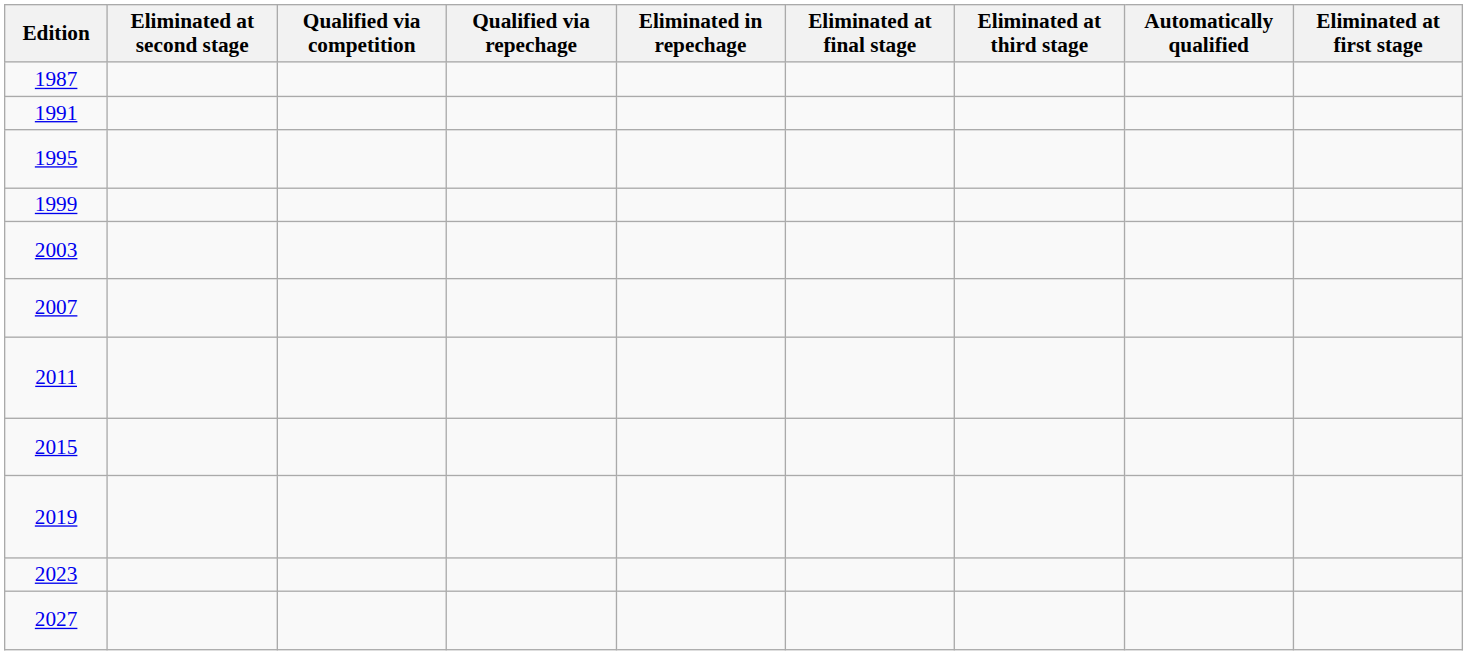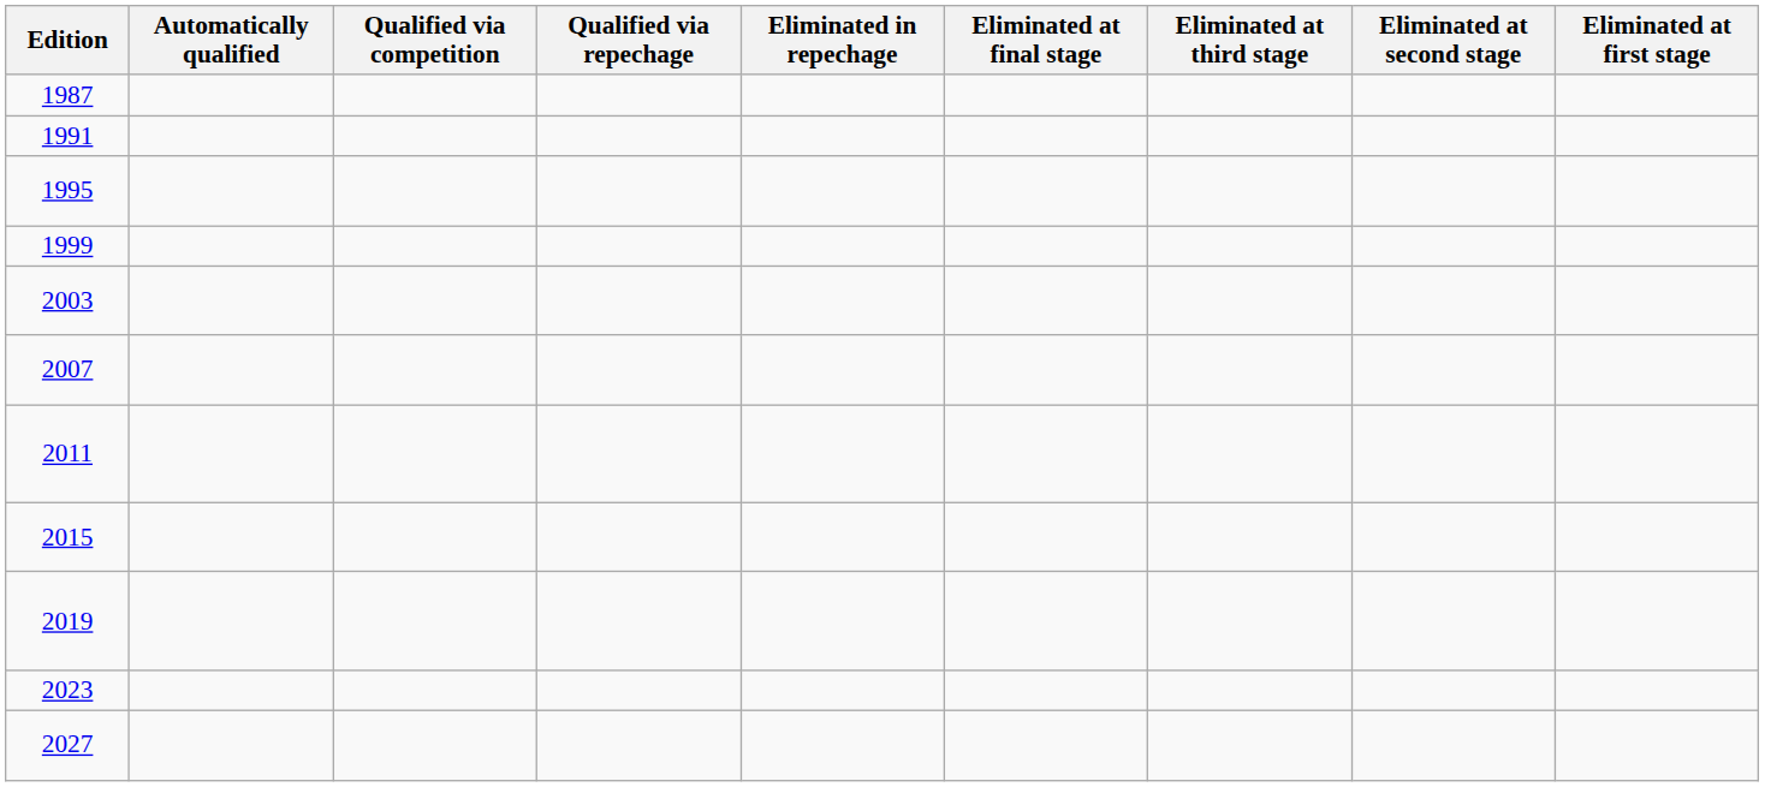 <table class="wikitable sortable">
 <tr>
 <th width="70px">Edition</th>
-<th width="120px">Eliminated at second stage</th>
+<th width="120px">Automatically qualified</th>
 <th width="120px">Qualified via competition</th>
 <th width="120px">Qualified via repechage</th>
 <th width="120px">Eliminated in repechage</th>
 <th width="120px">Eliminated at final stage</th>
 <th width="120px">Eliminated at third stage</th>
-<th width="120px">Automatically qualified</th>
+<th width="120px">Eliminated at second stage</th>
 <th width="120px">Eliminated at first stage</th>
 </tr>
 <tr>
 <td align="center"><a href='#'>1987</a></td>
 <td></td>
 <td></td>
 <td></td>
 <td></td>
 <td></td>
 <td></td>
 <td></td>
 <td></td>
 </tr>
 <tr>
 <td align="center"><a href='#'>1991</a></td>
 <td></td>
 <td></td>
 <td></td>
 <td></td>
 <td></td>
 <td></td>
 <td></td>
 <td></td>
 </tr>
 <tr>
 <td align="center"><a href='#'>1995</a></td>
 <td></td>
 <td></td>
 <td></td>
 <td></td>
 <td><br><br></td>
 <td></td>
 <td></td>
 <td></td>
 </tr>
 <tr>
 <td align="center"><a href='#'>1999</a></td>
 <td></td>
 <td></td>
 <td></td>
 <td></td>
 <td><br></td>
 <td></td>
 <td></td>
 <td></td>
 </tr>
 <tr>
 <td align="center"><a href='#'>2003</a></td>
-<td><br></td>
 <td></td>
 <td></td>
 <td></td>
 <td></td>
 <td></td>
 <td></td>
+<td><br></td>
 <td><br><br></td>
 </tr>
 <tr>
 <td align="center"><a href='#'>2007</a></td>
-<td><br></td>
 <td></td>
 <td></td>
 <td></td>
 <td></td>
 <td></td>
 <td></td>
+<td><br></td>
 <td><br><br></td>
 </tr>
 <tr>
 <td align="center"><a href='#'>2011</a></td>
 <td></td>
 <td></td>
 <td></td>
 <td></td>
 <td><br></td>
 <td></td>
 <td></td>
 <td><br><br><br></td>
 </tr>
 <tr>
 <td align="center"><a href='#'>2015</a></td>
 <td></td>
 <td></td>
 <td></td>
 <td></td>
 <td><br></td>
 <td></td>
 <td></td>
 <td><br><br></td>
 </tr>
 <tr>
 <td align="center"><a href='#'>2019</a></td>
 <td></td>
 <td></td>
 <td></td>
 <td></td>
 <td><br><br></td>
 <td></td>
 <td></td>
 <td><br><br><br></td>
 </tr>
 <tr>
 <td align="center"><a href='#'>2023</a></td>
 <td></td>
 <td><br></td>
 <td></td>
 <td></td>
 <td></td>
 <td></td>
 <td></td>
 <td><br></td>
 </tr>
 <tr>
 <td align="center"><a href='#'>2027</a></td>
 <td></td>
 <td></td>
 <td></td>
 <td></td>
 <td></td>
 <td></td>
 <td></td>
 <td><br><br></td>
 </tr>
 </table>
